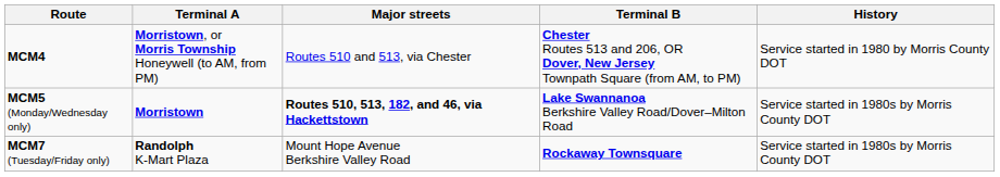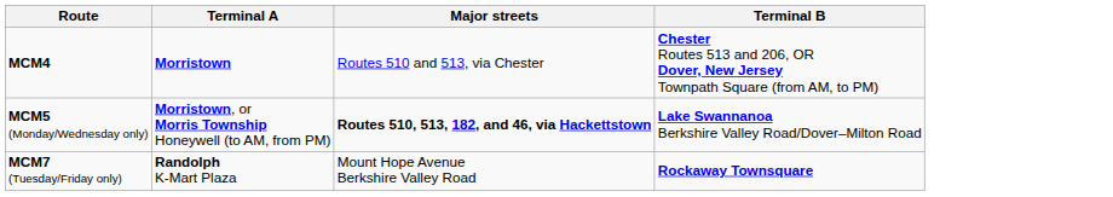 <table class="wikitable">
 <tr>
 <th>Route</th>
 <th>Terminal A</th>
 <th>Major streets</th>
 <th>Terminal B</th>
-<th>History</th>
 </tr>
 <tr>
 <td><div><strong>MCM4</strong></div></td>
-<td><strong><a href='#'>Morristown</a></strong>, or<br><strong><a href='#'>Morris Township</a></strong><br>Honeywell (to AM, from PM)</td>
+<td><strong><a href='#'>Morristown</a></strong></td>
 <td><a href='#'>Routes 510</a> and <a href='#'>513</a>, via Chester</td>
 <td><strong><a href='#'>Chester</a></strong><br>Routes 513 and 206, OR<br><strong><a href='#'>Dover, New Jersey</a></strong><br>Townpath Square (from AM, to PM)</td>
-<td>Service started in 1980 by Morris County DOT</td>
 </tr>
 <tr>
 <td><div><strong>MCM5</strong><br><small>(Monday/Wednesday only)</small></div></td>
-<td><strong><a href='#'>Morristown</a></strong></td>
+<td><strong><a href='#'>Morristown</a></strong>, or<br><strong><a href='#'>Morris Township</a></strong><br>Honeywell (to AM, from PM)</td>
 <td><strong>Routes 510, 513, <a href='#'>182</a>, and 46, via <a href='#'>Hackettstown</a></strong></td>
 <td><strong><a href='#'>Lake Swannanoa</a></strong><br>Berkshire Valley Road/Dover–Milton Road</td>
-<td>Service started in 1980s by Morris County DOT</td>
 </tr>
 <tr>
 <td><div><strong>MCM7</strong><br><small>(Tuesday/Friday only)</small></div></td>
 <td><strong>Randolph</strong><br>K-Mart Plaza</td>
 <td>Mount Hope Avenue<br>Berkshire Valley Road</td>
 <td><strong><a href='#'>Rockaway Townsquare</a></strong></td>
-<td>Service started in 1980s by Morris County DOT</td>
 </tr>
 </table>
